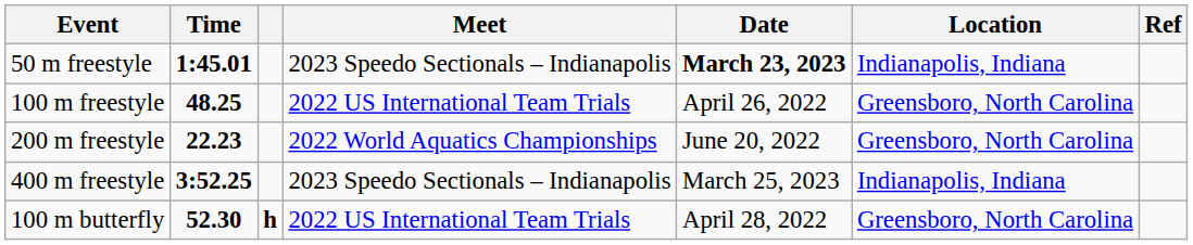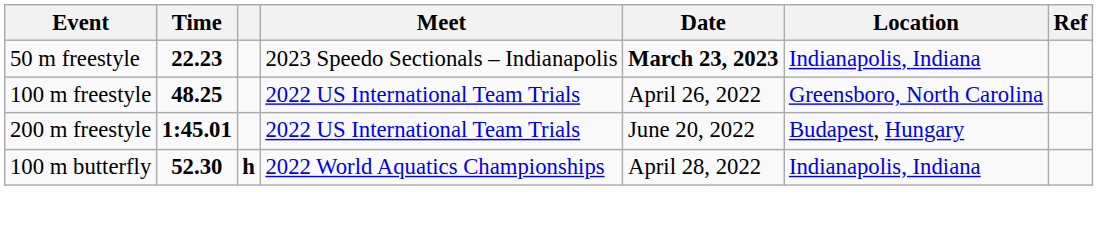 <table class="wikitable">
 <tr>
 <th>Event</th>
 <th>Time</th>
 <th></th>
 <th>Meet</th>
 <th>Date</th>
 <th>Location</th>
 <th>Ref</th>
 </tr>
 <tr>
 <td>50 m freestyle</td>
-<td style="text-align:center;"><strong>1:45.01</strong></td>
+<td style="text-align:center;"><strong>22.23</strong></td>
 <td></td>
 <td>2023 Speedo Sectionals – Indianapolis</td>
 <td><strong>March 23, 2023</strong></td>
 <td><a href='#'>Indianapolis, Indiana</a></td>
 <td style="text-align:center;"></td>
 </tr>
 <tr>
 <td>100 m freestyle</td>
 <td style="text-align:center;"><strong>48.25</strong></td>
 <td></td>
 <td><a href='#'>2022 US International Team Trials</a></td>
 <td>April 26, 2022</td>
 <td><a href='#'>Greensboro, North Carolina</a></td>
 <td style="text-align:center;"></td>
 </tr>
 <tr>
 <td>200 m freestyle</td>
-<td style="text-align:center;"><strong>22.23</strong></td>
+<td style="text-align:center;"><strong>1:45.01</strong></td>
 <td></td>
-<td><a href='#'>2022 World Aquatics Championships</a></td>
+<td><a href='#'>2022 US International Team Trials</a></td>
 <td>June 20, 2022</td>
-<td><a href='#'>Greensboro, North Carolina</a></td>
-<td style="text-align:center;"></td>
-</tr>
-<tr>
-<td>400 m freestyle</td>
-<td style="text-align:center;"><strong>3:52.25</strong></td>
-<td></td>
-<td>2023 Speedo Sectionals – Indianapolis</td>
-<td>March 25, 2023</td>
-<td><a href='#'>Indianapolis, Indiana</a></td>
+<td><a href='#'>Budapest</a>, <a href='#'>Hungary</a></td>
 <td style="text-align:center;"></td>
 </tr>
 <tr>
 <td>100 m butterfly</td>
 <td style="text-align:center;"><strong>52.30</strong></td>
 <td><strong>h</strong></td>
-<td><a href='#'>2022 US International Team Trials</a></td>
+<td><a href='#'>2022 World Aquatics Championships</a></td>
 <td>April 28, 2022</td>
-<td><a href='#'>Greensboro, North Carolina</a></td>
+<td><a href='#'>Indianapolis, Indiana</a></td>
 <td style="text-align:center;"></td>
 </tr>
 </table>
